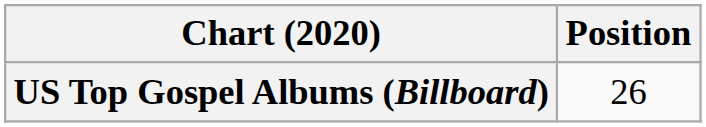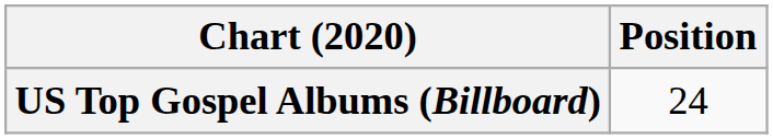 <table class="wikitable plainrowheaders" style="text-align:center">
 <tr>
 <th scope="col">Chart (2020)</th>
 <th scope="col">Position</th>
 </tr>
 <tr>
 <th scope="row">US Top Gospel Albums (<em>Billboard</em>)</th>
-<td>26</td>
+<td>24</td>
 </tr>
 </table>
